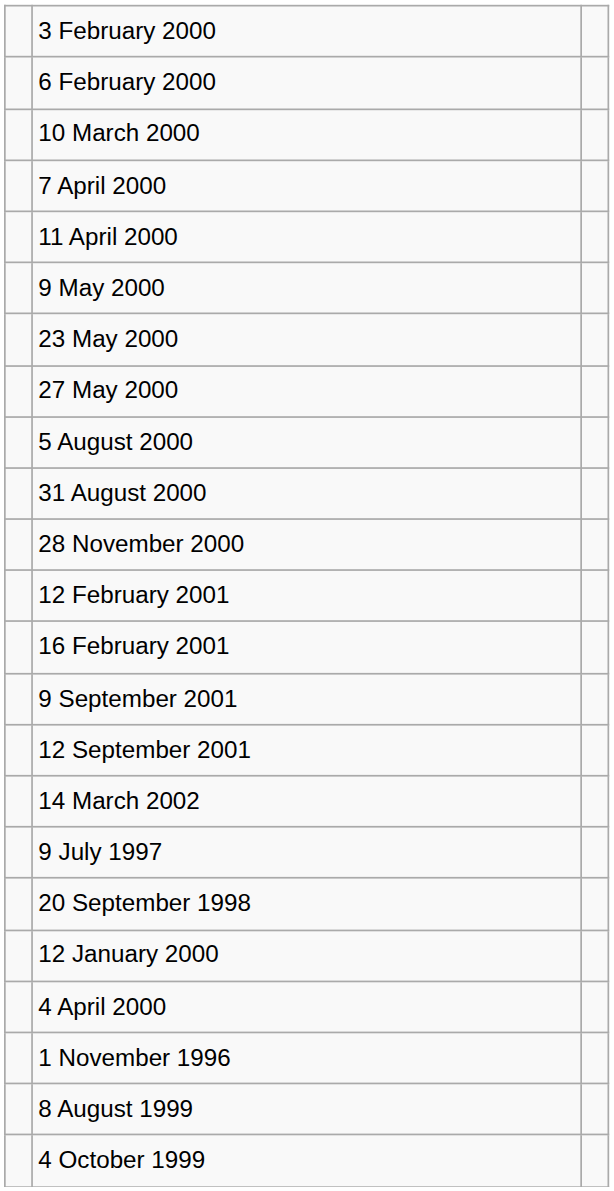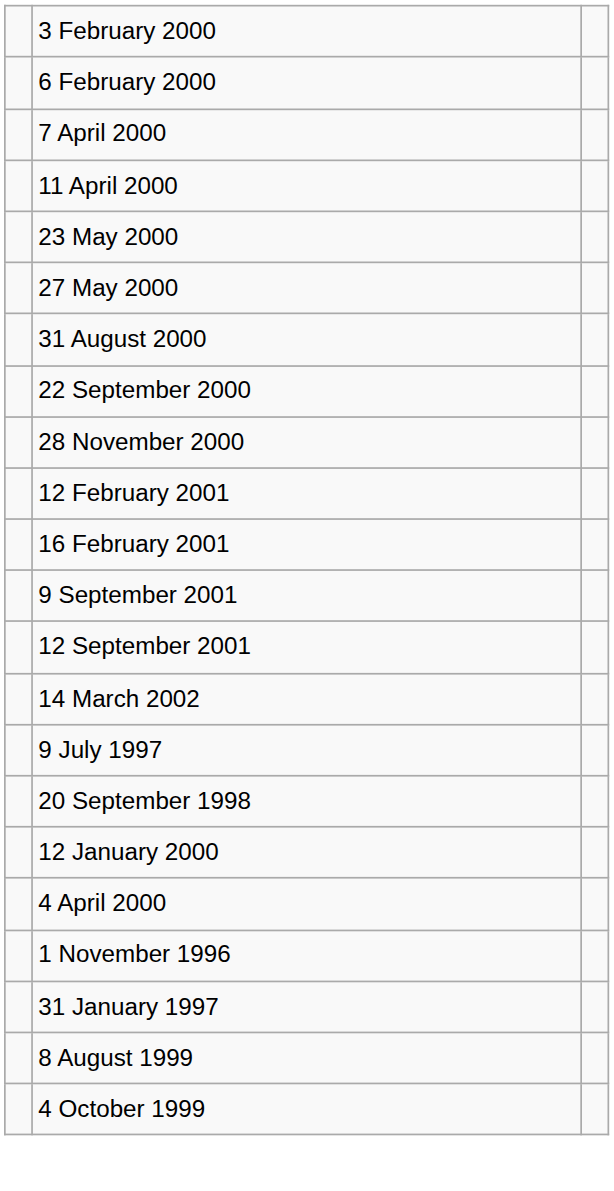 <table class="wikitable" style="font-size: 89%; float: left; width: 25em; margin-right: 1em; line-height: 1.65em">
 <tr>
 <td></td>
 <td>3 February 2000</td>
 <td></td>
 </tr>
 <tr>
 <td></td>
 <td>6 February 2000</td>
-<td></td>
-</tr>
-<tr>
-<td></td>
-<td>10 March 2000</td>
 <td></td>
 </tr>
 <tr>
 <td></td>
 <td>7 April 2000</td>
 <td></td>
 </tr>
 <tr>
 <td></td>
 <td>11 April 2000</td>
 <td></td>
 </tr>
 <tr>
 <td></td>
-<td>9 May 2000</td>
-<td></td>
-</tr>
-<tr>
-<td></td>
 <td>23 May 2000</td>
 <td></td>
 </tr>
 <tr>
 <td></td>
 <td>27 May 2000</td>
 <td></td>
 </tr>
 <tr>
 <td></td>
-<td>5 August 2000</td>
+<td>31 August 2000</td>
 <td></td>
 </tr>
 <tr>
 <td></td>
-<td>31 August 2000</td>
+<td>22 September 2000</td>
 <td></td>
 </tr>
 <tr>
 <td></td>
 <td>28 November 2000</td>
 <td></td>
 </tr>
 <tr>
 <td></td>
 <td>12 February 2001</td>
 <td></td>
 </tr>
 <tr>
 <td></td>
 <td>16 February 2001</td>
 <td></td>
 </tr>
 <tr>
 <td></td>
 <td>9 September 2001</td>
 <td></td>
 </tr>
 <tr>
 <td></td>
 <td>12 September 2001</td>
 <td></td>
 </tr>
 <tr>
 <td></td>
 <td>14 March 2002</td>
 <td></td>
 </tr>
 <tr>
 <td></td>
 <td>9 July 1997</td>
 <td></td>
 </tr>
 <tr>
 <td></td>
 <td>20 September 1998</td>
 <td></td>
 </tr>
 <tr>
 <td></td>
 <td>12 January 2000</td>
 <td></td>
 </tr>
 <tr>
 <td></td>
 <td>4 April 2000</td>
 <td></td>
 </tr>
 <tr>
 <td></td>
 <td>1 November 1996</td>
 <td></td>
 </tr>
 <tr>
 <td></td>
+<td>31 January 1997</td>
+<td></td>
+</tr>
+<tr>
+<td></td>
 <td>8 August 1999</td>
 <td></td>
 </tr>
 <tr>
 <td></td>
 <td>4 October 1999</td>
 <td></td>
 </tr>
 </table>
